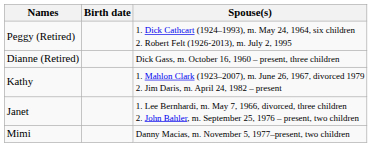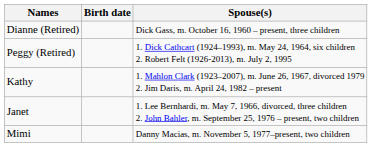 <table class="wikitable">
 <tr>
 <th>Names</th>
 <th>Birth date</th>
 <th>Spouse(s)</th>
 </tr>
 <tr>
+<td>Dianne (Retired)</td>
+<td></td>
+<td><small>Dick Gass, m. October 16, 1960 – present, three children</small></td>
+</tr>
+<tr>
 <td>Peggy (Retired)</td>
 <td></td>
 <td><small>1. <a href='#'>Dick Cathcart</a> (1924–1993), m. May 24, 1964, six children<br>2. Robert Felt (1926-2013), m. July 2, 1995</small></td>
-</tr>
-<tr>
-<td>Dianne (Retired)</td>
-<td></td>
-<td><small>Dick Gass, m. October 16, 1960 – present, three children</small></td>
 </tr>
 <tr>
 <td>Kathy</td>
 <td></td>
 <td><small>1. <a href='#'>Mahlon Clark</a> (1923–2007), m. June 26, 1967, divorced 1979<br>2. Jim Daris, m. April 24, 1982 – present</small></td>
 </tr>
 <tr>
 <td>Janet</td>
 <td></td>
 <td><small>1. Lee Bernhardi, m. May 7, 1966, divorced, three children<br>2. <a href='#'>John Bahler</a>, m. September 25, 1976 – present, two children</small></td>
 </tr>
 <tr>
 <td>Mimi</td>
 <td></td>
 <td><small>Danny Macias, m. November 5, 1977–present, two children</small></td>
 </tr>
 </table>
